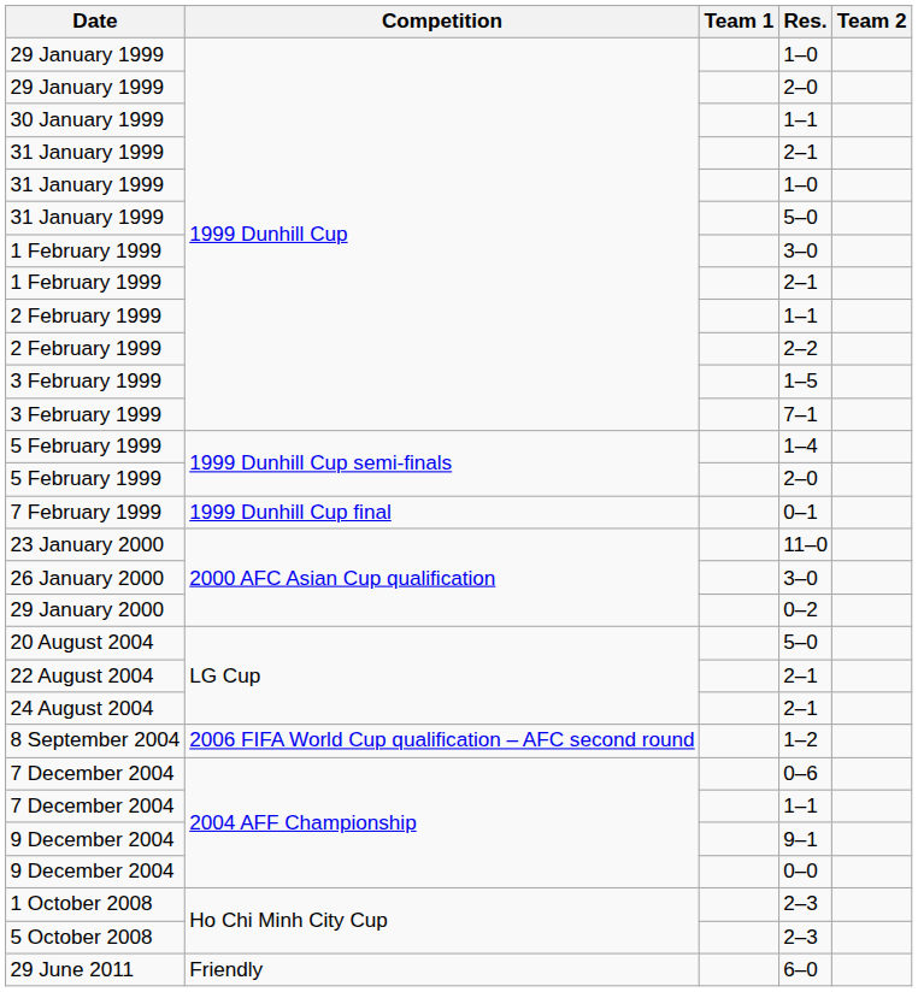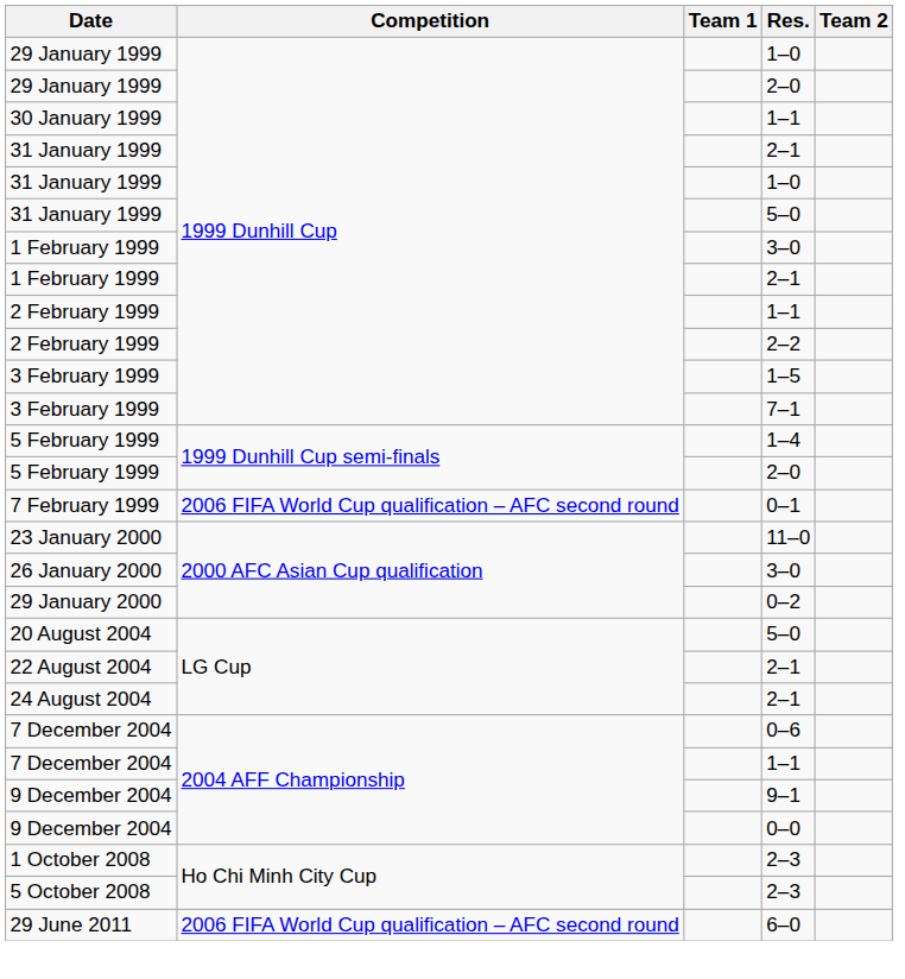 <table class="wikitable">
 <tr>
 <th>Date</th>
 <th>Competition</th>
 <th>Team 1</th>
 <th>Res.</th>
 <th>Team 2</th>
 </tr>
 <tr>
 <td>29 January 1999</td>
 <td rowspan="12"><a href='#'>1999 Dunhill Cup</a></td>
 <td></td>
 <td>1–0</td>
 <td></td>
 </tr>
 <tr>
 <td>29 January 1999</td>
 <td></td>
 <td>2–0</td>
 <td></td>
 </tr>
 <tr>
 <td>30 January 1999</td>
 <td></td>
 <td>1–1</td>
 <td></td>
 </tr>
 <tr>
 <td>31 January 1999</td>
 <td></td>
 <td>2–1</td>
 <td></td>
 </tr>
 <tr>
 <td>31 January 1999</td>
 <td></td>
 <td>1–0</td>
 <td></td>
 </tr>
 <tr>
 <td>31 January 1999</td>
 <td></td>
 <td>5–0</td>
 <td></td>
 </tr>
 <tr>
 <td>1 February 1999</td>
 <td></td>
 <td>3–0</td>
 <td></td>
 </tr>
 <tr>
 <td>1 February 1999</td>
 <td></td>
 <td>2–1</td>
 <td></td>
 </tr>
 <tr>
 <td>2 February 1999</td>
 <td></td>
 <td>1–1</td>
 <td></td>
 </tr>
 <tr>
 <td>2 February 1999</td>
 <td></td>
 <td>2–2</td>
 <td></td>
 </tr>
 <tr>
 <td>3 February 1999</td>
 <td></td>
 <td>1–5</td>
 <td></td>
 </tr>
 <tr>
 <td>3 February 1999</td>
 <td></td>
 <td>7–1</td>
 <td></td>
 </tr>
 <tr>
 <td>5 February 1999</td>
 <td rowspan="2"><a href='#'>1999 Dunhill Cup semi-finals</a></td>
 <td></td>
 <td>1–4</td>
 <td></td>
 </tr>
 <tr>
 <td>5 February 1999</td>
 <td></td>
 <td>2–0</td>
 <td></td>
 </tr>
 <tr>
 <td>7 February 1999</td>
-<td><a href='#'>1999 Dunhill Cup final</a></td>
+<td><a href='#'>2006 FIFA World Cup qualification – AFC second round</a></td>
 <td></td>
 <td>0–1</td>
 <td></td>
 </tr>
 <tr>
 <td>23 January 2000</td>
 <td rowspan="3"><a href='#'>2000 AFC Asian Cup qualification</a></td>
 <td></td>
 <td>11–0</td>
 <td></td>
 </tr>
 <tr>
 <td>26 January 2000</td>
 <td></td>
 <td>3–0</td>
 <td></td>
 </tr>
 <tr>
 <td>29 January 2000</td>
 <td></td>
 <td>0–2</td>
 <td></td>
 </tr>
 <tr>
 <td>20 August 2004</td>
 <td rowspan="3">LG Cup</td>
 <td></td>
 <td>5–0</td>
 <td></td>
 </tr>
 <tr>
 <td>22 August 2004</td>
 <td></td>
 <td>2–1</td>
 <td></td>
 </tr>
 <tr>
 <td>24 August 2004</td>
 <td></td>
 <td>2–1</td>
 <td></td>
 </tr>
 <tr>
-<td>8 September 2004</td>
-<td><a href='#'>2006 FIFA World Cup qualification – AFC second round</a></td>
-<td></td>
-<td>1–2</td>
-<td></td>
-</tr>
-<tr>
 <td>7 December 2004</td>
 <td rowspan="4"><a href='#'>2004 AFF Championship</a></td>
 <td></td>
 <td>0–6</td>
 <td></td>
 </tr>
 <tr>
 <td>7 December 2004</td>
 <td></td>
 <td>1–1</td>
 <td></td>
 </tr>
 <tr>
 <td>9 December 2004</td>
 <td></td>
 <td>9–1</td>
 <td></td>
 </tr>
 <tr>
 <td>9 December 2004</td>
 <td></td>
 <td>0–0</td>
 <td></td>
 </tr>
 <tr>
 <td>1 October 2008</td>
 <td rowspan="2">Ho Chi Minh City Cup</td>
 <td></td>
 <td>2–3</td>
 <td></td>
 </tr>
 <tr>
 <td>5 October 2008</td>
 <td></td>
 <td>2–3</td>
 <td></td>
 </tr>
 <tr>
 <td>29 June 2011</td>
-<td>Friendly</td>
+<td><a href='#'>2006 FIFA World Cup qualification – AFC second round</a></td>
 <td></td>
 <td>6–0</td>
 <td></td>
 </tr>
 </table>
